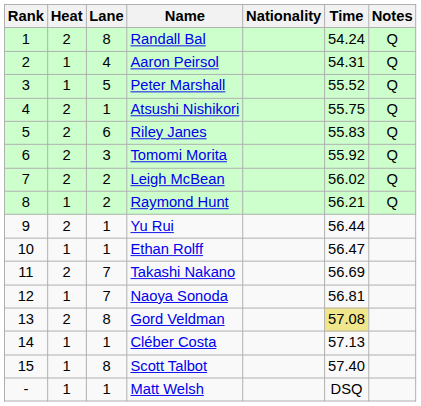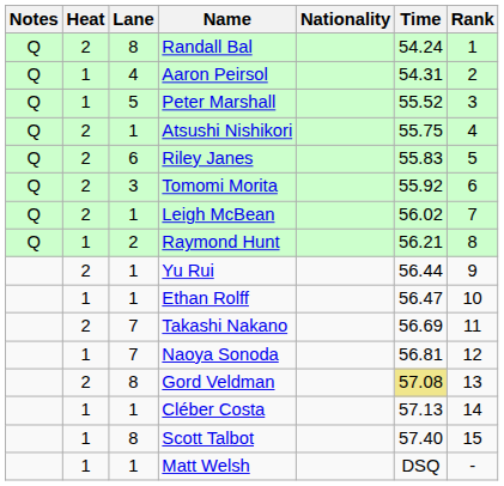 <table class="wikitable sortable" style="text-align:center">
 <tr>
-<th>Rank</th>
+<th>Notes</th>
 <th>Heat</th>
 <th>Lane</th>
 <th>Name</th>
 <th>Nationality</th>
 <th>Time</th>
-<th>Notes</th>
+<th>Rank</th>
 </tr>
 <tr bgcolor=ccffcc>
-<td>1</td>
+<td>Q</td>
 <td>2</td>
 <td>8</td>
 <td align=left><a href='#'>Randall Bal</a></td>
 <td align=left></td>
 <td>54.24</td>
-<td>Q</td>
+<td>1</td>
 </tr>
 <tr bgcolor=ccffcc>
-<td>2</td>
+<td>Q</td>
 <td>1</td>
 <td>4</td>
 <td align=left><a href='#'>Aaron Peirsol</a></td>
 <td align=left></td>
 <td>54.31</td>
-<td>Q</td>
+<td>2</td>
 </tr>
 <tr bgcolor=ccffcc>
-<td>3</td>
+<td>Q</td>
 <td>1</td>
 <td>5</td>
 <td align=left><a href='#'>Peter Marshall</a></td>
 <td align=left></td>
 <td>55.52</td>
-<td>Q</td>
+<td>3</td>
 </tr>
 <tr bgcolor=ccffcc>
-<td>4</td>
+<td>Q</td>
 <td>2</td>
 <td>1</td>
 <td align=left><a href='#'>Atsushi Nishikori</a></td>
 <td align=left></td>
 <td>55.75</td>
-<td>Q</td>
+<td>4</td>
 </tr>
 <tr bgcolor=ccffcc>
-<td>5</td>
+<td>Q</td>
 <td>2</td>
 <td>6</td>
 <td align=left><a href='#'>Riley Janes</a></td>
 <td align=left></td>
 <td>55.83</td>
-<td>Q</td>
+<td>5</td>
 </tr>
 <tr bgcolor=ccffcc>
-<td>6</td>
+<td>Q</td>
 <td>2</td>
 <td>3</td>
 <td align=left><a href='#'>Tomomi Morita</a></td>
 <td align=left></td>
 <td>55.92</td>
-<td>Q</td>
+<td>6</td>
 </tr>
 <tr bgcolor=ccffcc>
-<td>7</td>
+<td>Q</td>
 <td>2</td>
-<td>2</td>
+<td>1</td>
 <td align=left><a href='#'>Leigh McBean</a></td>
 <td align=left></td>
 <td>56.02</td>
-<td>Q</td>
+<td>7</td>
 </tr>
 <tr bgcolor=ccffcc>
-<td>8</td>
+<td>Q</td>
 <td>1</td>
 <td>2</td>
 <td align=left><a href='#'>Raymond Hunt</a></td>
 <td align=left></td>
 <td>56.21</td>
-<td>Q</td>
+<td>8</td>
 </tr>
 <tr>
-<td>9</td>
+<td></td>
 <td>2</td>
 <td>1</td>
 <td align=left><a href='#'>Yu Rui</a></td>
 <td align=left></td>
 <td>56.44</td>
-<td></td>
+<td>9</td>
 </tr>
 <tr>
-<td>10</td>
+<td></td>
 <td>1</td>
 <td>1</td>
 <td align=left><a href='#'>Ethan Rolff</a></td>
 <td align=left></td>
 <td>56.47</td>
-<td></td>
+<td>10</td>
 </tr>
 <tr>
-<td>11</td>
+<td></td>
 <td>2</td>
 <td>7</td>
 <td align=left><a href='#'>Takashi Nakano</a></td>
 <td align=left></td>
 <td>56.69</td>
-<td></td>
+<td>11</td>
 </tr>
 <tr>
-<td>12</td>
+<td></td>
 <td>1</td>
 <td>7</td>
 <td align=left><a href='#'>Naoya Sonoda</a></td>
 <td align=left></td>
 <td>56.81</td>
-<td></td>
+<td>12</td>
 </tr>
 <tr>
-<td>13</td>
+<td></td>
 <td>2</td>
 <td>8</td>
 <td align=left><a href='#'>Gord Veldman</a></td>
 <td align=left></td>
 <td style="background: khaki;">57.08</td>
-<td></td>
+<td>13</td>
 </tr>
 <tr>
-<td>14</td>
+<td></td>
 <td>1</td>
 <td>1</td>
 <td align=left><a href='#'>Cléber Costa</a></td>
 <td align=left></td>
 <td>57.13</td>
-<td></td>
+<td>14</td>
 </tr>
 <tr>
-<td>15</td>
+<td></td>
 <td>1</td>
 <td>8</td>
 <td align=left><a href='#'>Scott Talbot</a></td>
 <td align=left></td>
 <td>57.40</td>
-<td></td>
+<td>15</td>
 </tr>
 <tr>
-<td>-</td>
+<td></td>
 <td>1</td>
 <td>1</td>
 <td align=left><a href='#'>Matt Welsh</a></td>
 <td align=left></td>
 <td>DSQ</td>
-<td></td>
+<td>-</td>
 </tr>
 </table>
